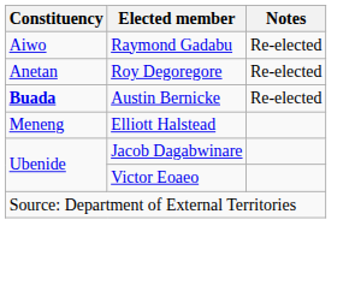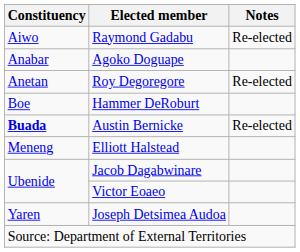 <table class=wikitable>
 <tr>
 <th>Constituency</th>
 <th>Elected member</th>
 <th>Notes</th>
 </tr>
 <tr>
 <td><a href='#'>Aiwo</a></td>
 <td><a href='#'>Raymond Gadabu</a></td>
 <td>Re-elected</td>
 </tr>
 <tr>
+<td><a href='#'>Anabar</a></td>
+<td><a href='#'>Agoko Doguape</a></td>
+<td></td>
+</tr>
+<tr>
 <td><a href='#'>Anetan</a></td>
 <td><a href='#'>Roy Degoregore</a></td>
 <td>Re-elected</td>
+</tr>
+<tr>
+<td><a href='#'>Boe</a></td>
+<td><a href='#'>Hammer DeRoburt</a></td>
+<td></td>
 </tr>
 <tr>
 <td><strong><a href='#'>Buada</a></strong></td>
 <td><a href='#'>Austin Bernicke</a></td>
 <td>Re-elected</td>
 </tr>
 <tr>
 <td><a href='#'>Meneng</a></td>
 <td><a href='#'>Elliott Halstead</a></td>
 <td></td>
 </tr>
 <tr>
 <td rowspan=2><a href='#'>Ubenide</a></td>
 <td><a href='#'>Jacob Dagabwinare</a></td>
 <td></td>
 </tr>
 <tr>
 <td><a href='#'>Victor Eoaeo</a></td>
 <td></td>
 </tr>
 <tr>
+<td><a href='#'>Yaren</a></td>
+<td><a href='#'>Joseph Detsimea Audoa</a></td>
+<td></td>
+</tr>
+<tr>
 <td align=left colspan=3>Source: Department of External Territories</td>
 </tr>
 </table>
